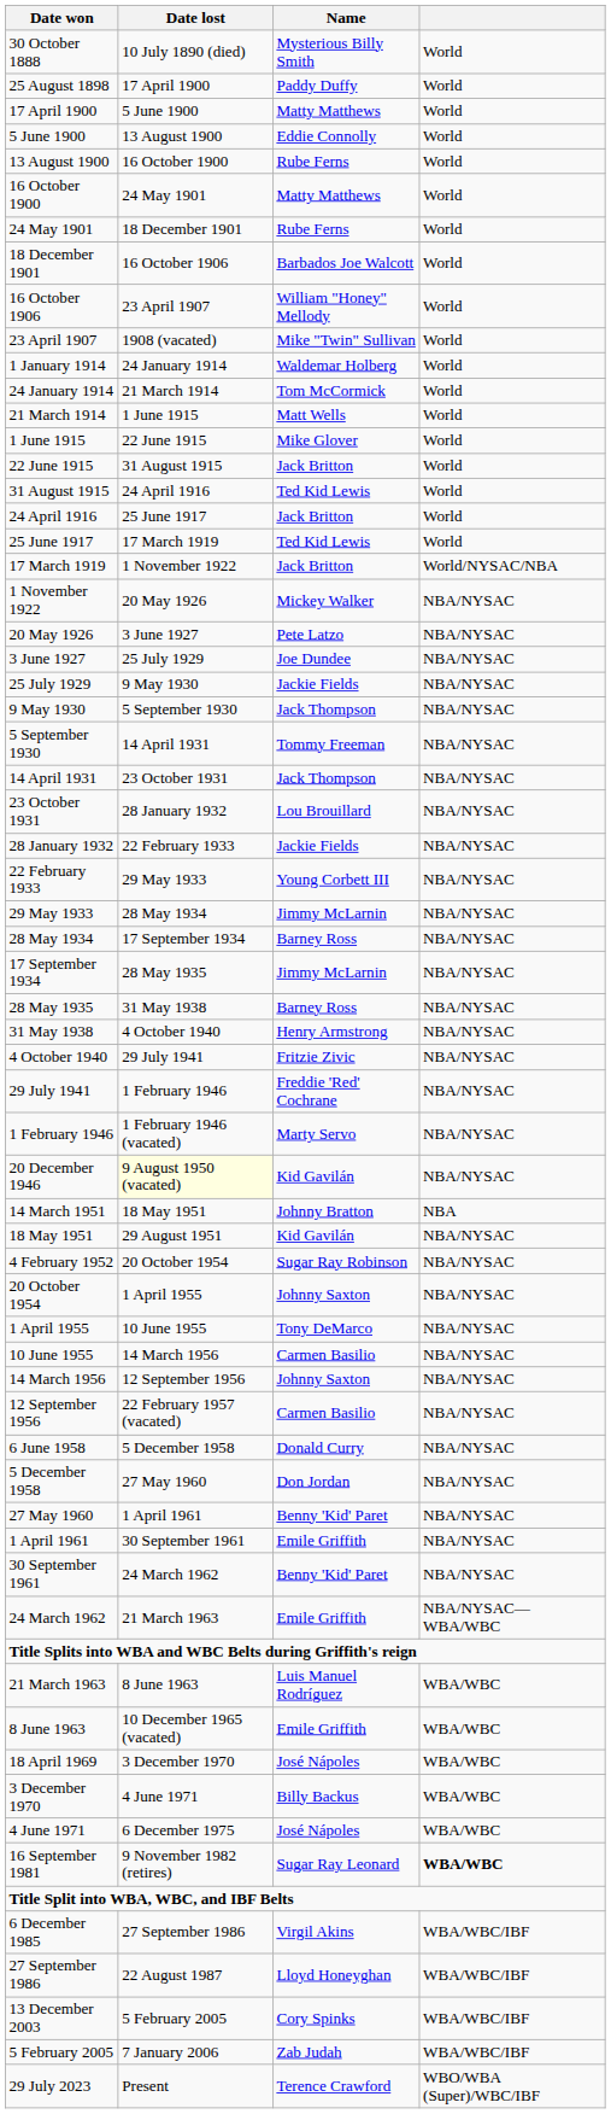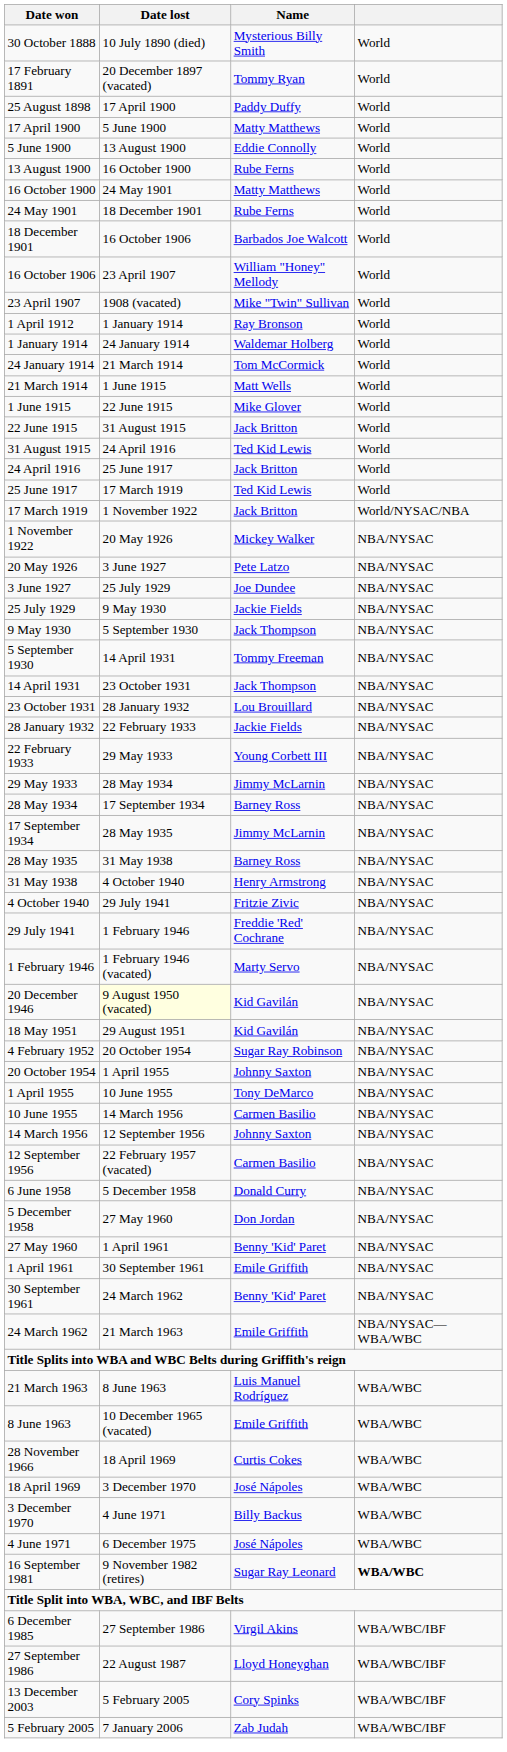 <table class="wikitable">
 <tr>
 <th>Date won</th>
 <th>Date lost</th>
 <th>Name</th>
 <th></th>
 </tr>
 <tr>
 <td>30 October 1888</td>
 <td>10 July 1890 (died)</td>
 <td><a href='#'>Mysterious Billy Smith</a></td>
+<td>World</td>
+</tr>
+<tr>
+<td>17 February 1891</td>
+<td>20 December 1897 (vacated)</td>
+<td><a href='#'>Tommy Ryan</a> </td>
 <td>World</td>
 </tr>
 <tr>
 <td>25 August 1898</td>
 <td>17 April 1900</td>
 <td><a href='#'>Paddy Duffy</a></td>
 <td>World</td>
 </tr>
 <tr>
 <td>17 April 1900</td>
 <td>5 June 1900</td>
 <td><a href='#'>Matty Matthews</a></td>
 <td>World</td>
 </tr>
 <tr>
 <td>5 June 1900</td>
 <td>13 August 1900</td>
 <td><a href='#'>Eddie Connolly</a></td>
 <td>World</td>
 </tr>
 <tr>
 <td>13 August 1900</td>
 <td>16 October 1900</td>
 <td><a href='#'>Rube Ferns</a></td>
 <td>World</td>
 </tr>
 <tr>
 <td>16 October 1900</td>
 <td>24 May 1901</td>
 <td><a href='#'>Matty Matthews</a></td>
 <td>World</td>
 </tr>
 <tr>
 <td>24 May 1901</td>
 <td>18 December 1901</td>
 <td><a href='#'>Rube Ferns</a></td>
 <td>World</td>
 </tr>
 <tr>
 <td>18 December 1901</td>
 <td>16 October 1906</td>
 <td><a href='#'>Barbados Joe Walcott</a></td>
 <td>World</td>
 </tr>
 <tr>
 <td>16 October 1906</td>
 <td>23 April 1907</td>
 <td><a href='#'>William "Honey" Mellody</a></td>
 <td>World</td>
 </tr>
 <tr>
 <td>23 April 1907</td>
 <td>1908 (vacated)</td>
 <td><a href='#'>Mike "Twin" Sullivan</a></td>
+<td>World</td>
+</tr>
+<tr>
+<td>1 April 1912</td>
+<td>1 January 1914</td>
+<td><a href='#'>Ray Bronson</a></td>
 <td>World</td>
 </tr>
 <tr>
 <td>1 January 1914</td>
 <td>24 January 1914</td>
 <td><a href='#'>Waldemar Holberg</a></td>
 <td>World</td>
 </tr>
 <tr>
 <td>24 January 1914</td>
 <td>21 March 1914</td>
 <td><a href='#'>Tom McCormick</a></td>
 <td>World</td>
 </tr>
 <tr>
 <td>21 March 1914</td>
 <td>1 June 1915</td>
 <td><a href='#'>Matt Wells</a></td>
 <td>World</td>
 </tr>
 <tr>
 <td>1 June 1915</td>
 <td>22 June 1915</td>
 <td><a href='#'>Mike Glover</a></td>
 <td>World</td>
 </tr>
 <tr>
 <td>22 June 1915</td>
 <td>31 August 1915</td>
 <td><a href='#'>Jack Britton</a></td>
 <td>World</td>
 </tr>
 <tr>
 <td>31 August 1915</td>
 <td>24 April 1916</td>
 <td><a href='#'>Ted Kid Lewis</a></td>
 <td>World</td>
 </tr>
 <tr>
 <td>24 April 1916</td>
 <td>25 June 1917</td>
 <td><a href='#'>Jack Britton</a></td>
 <td>World</td>
 </tr>
 <tr>
 <td>25 June 1917</td>
 <td>17 March 1919</td>
 <td><a href='#'>Ted Kid Lewis</a></td>
 <td>World</td>
 </tr>
 <tr>
 <td>17 March 1919</td>
 <td>1 November 1922</td>
 <td><a href='#'>Jack Britton</a></td>
 <td>World/NYSAC/NBA</td>
 </tr>
 <tr>
 <td>1 November 1922</td>
 <td>20 May 1926</td>
 <td><a href='#'>Mickey Walker</a></td>
 <td>NBA/NYSAC</td>
 </tr>
 <tr>
 <td>20 May 1926</td>
 <td>3 June 1927</td>
 <td><a href='#'>Pete Latzo</a></td>
 <td>NBA/NYSAC</td>
 </tr>
 <tr>
 <td>3 June 1927</td>
 <td>25 July 1929</td>
 <td><a href='#'>Joe Dundee</a></td>
 <td>NBA/NYSAC</td>
 </tr>
 <tr>
 <td>25 July 1929</td>
 <td>9 May 1930</td>
 <td><a href='#'>Jackie Fields</a></td>
 <td>NBA/NYSAC</td>
 </tr>
 <tr>
 <td>9 May 1930</td>
 <td>5 September 1930</td>
 <td><a href='#'>Jack Thompson</a></td>
 <td>NBA/NYSAC</td>
 </tr>
 <tr>
 <td>5 September 1930</td>
 <td>14 April 1931</td>
 <td><a href='#'>Tommy Freeman</a></td>
 <td>NBA/NYSAC</td>
 </tr>
 <tr>
 <td>14 April 1931</td>
 <td>23 October 1931</td>
 <td><a href='#'>Jack Thompson</a></td>
 <td>NBA/NYSAC</td>
 </tr>
 <tr>
 <td>23 October 1931</td>
 <td>28 January 1932</td>
 <td><a href='#'>Lou Brouillard</a></td>
 <td>NBA/NYSAC</td>
 </tr>
 <tr>
 <td>28 January 1932</td>
 <td>22 February 1933</td>
 <td><a href='#'>Jackie Fields</a></td>
 <td>NBA/NYSAC</td>
 </tr>
 <tr>
 <td>22 February 1933</td>
 <td>29 May 1933</td>
 <td><a href='#'>Young Corbett III</a></td>
 <td>NBA/NYSAC</td>
 </tr>
 <tr>
 <td>29 May 1933</td>
 <td>28 May 1934</td>
 <td><a href='#'>Jimmy McLarnin</a></td>
 <td>NBA/NYSAC</td>
 </tr>
 <tr>
 <td>28 May 1934</td>
 <td>17 September 1934</td>
 <td><a href='#'>Barney Ross</a></td>
 <td>NBA/NYSAC</td>
 </tr>
 <tr>
 <td>17 September 1934</td>
 <td>28 May 1935</td>
 <td><a href='#'>Jimmy McLarnin</a></td>
 <td>NBA/NYSAC</td>
 </tr>
 <tr>
 <td>28 May 1935</td>
 <td>31 May 1938</td>
 <td><a href='#'>Barney Ross</a></td>
 <td>NBA/NYSAC</td>
 </tr>
 <tr>
 <td>31 May 1938</td>
 <td>4 October 1940</td>
 <td><a href='#'>Henry Armstrong</a></td>
 <td>NBA/NYSAC</td>
 </tr>
 <tr>
 <td>4 October 1940</td>
 <td>29 July 1941</td>
 <td><a href='#'>Fritzie Zivic</a></td>
 <td>NBA/NYSAC</td>
 </tr>
 <tr>
 <td>29 July 1941</td>
 <td>1 February 1946</td>
 <td><a href='#'>Freddie 'Red' Cochrane</a></td>
 <td>NBA/NYSAC</td>
 </tr>
 <tr>
 <td>1 February 1946</td>
 <td>1 February 1946 (vacated)</td>
 <td><a href='#'>Marty Servo</a></td>
 <td>NBA/NYSAC</td>
 </tr>
 <tr>
 <td>20 December 1946</td>
 <td style="background: lightyellow;">9 August 1950 (vacated)</td>
 <td><a href='#'>Kid Gavilán</a></td>
 <td>NBA/NYSAC</td>
 </tr>
 <tr>
-<td>14 March 1951</td>
-<td>18 May 1951</td>
-<td><a href='#'>Johnny Bratton</a></td>
-<td>NBA</td>
-</tr>
-<tr>
 <td>18 May 1951</td>
 <td>29 August 1951</td>
 <td><a href='#'>Kid Gavilán</a></td>
 <td>NBA/NYSAC</td>
 </tr>
 <tr>
 <td>4 February 1952</td>
 <td>20 October 1954</td>
 <td><a href='#'>Sugar Ray Robinson</a></td>
 <td>NBA/NYSAC</td>
 </tr>
 <tr>
 <td>20 October 1954</td>
 <td>1 April 1955</td>
 <td><a href='#'>Johnny Saxton</a></td>
 <td>NBA/NYSAC</td>
 </tr>
 <tr>
 <td>1 April 1955</td>
 <td>10 June 1955</td>
 <td><a href='#'>Tony DeMarco</a></td>
 <td>NBA/NYSAC</td>
 </tr>
 <tr>
 <td>10 June 1955</td>
 <td>14 March 1956</td>
 <td><a href='#'>Carmen Basilio</a></td>
 <td>NBA/NYSAC</td>
 </tr>
 <tr>
 <td>14 March 1956</td>
 <td>12 September 1956</td>
 <td><a href='#'>Johnny Saxton</a></td>
 <td>NBA/NYSAC</td>
 </tr>
 <tr>
 <td>12 September 1956</td>
 <td>22 February 1957 (vacated)</td>
 <td><a href='#'>Carmen Basilio</a></td>
 <td>NBA/NYSAC</td>
 </tr>
 <tr>
 <td>6 June 1958</td>
 <td>5 December 1958</td>
 <td><a href='#'>Donald Curry</a></td>
 <td>NBA/NYSAC</td>
 </tr>
 <tr>
 <td>5 December 1958</td>
 <td>27 May 1960</td>
 <td><a href='#'>Don Jordan</a></td>
 <td>NBA/NYSAC</td>
 </tr>
 <tr>
 <td>27 May 1960</td>
 <td>1 April 1961</td>
 <td><a href='#'>Benny 'Kid' Paret</a></td>
 <td>NBA/NYSAC</td>
 </tr>
 <tr>
 <td>1 April 1961</td>
 <td>30 September 1961</td>
 <td><a href='#'>Emile Griffith</a></td>
 <td>NBA/NYSAC</td>
 </tr>
 <tr>
 <td>30 September 1961</td>
 <td>24 March 1962</td>
 <td><a href='#'>Benny 'Kid' Paret</a></td>
 <td>NBA/NYSAC</td>
 </tr>
 <tr>
 <td>24 March 1962</td>
 <td>21 March 1963</td>
 <td><a href='#'>Emile Griffith</a></td>
 <td>NBA/NYSAC—WBA/WBC</td>
 </tr>
 <tr>
 <td colspan=4><strong>Title Splits into WBA and WBC Belts during Griffith's reign</strong></td>
 </tr>
 <tr>
 <td>21 March 1963</td>
 <td>8 June 1963</td>
 <td><a href='#'>Luis Manuel Rodríguez</a></td>
 <td>WBA/WBC</td>
 </tr>
 <tr>
 <td>8 June 1963</td>
 <td>10 December 1965 (vacated)</td>
 <td><a href='#'>Emile Griffith</a></td>
 <td>WBA/WBC</td>
 </tr>
 <tr>
+<td>28 November 1966</td>
+<td>18 April 1969</td>
+<td><a href='#'>Curtis Cokes</a></td>
+<td>WBA/WBC</td>
+</tr>
+<tr>
 <td>18 April 1969</td>
 <td>3 December 1970</td>
 <td><a href='#'>José Nápoles</a></td>
 <td>WBA/WBC</td>
 </tr>
 <tr>
 <td>3 December 1970</td>
 <td>4 June 1971</td>
 <td><a href='#'>Billy Backus</a></td>
 <td>WBA/WBC</td>
 </tr>
 <tr>
 <td>4 June 1971</td>
 <td>6 December 1975</td>
 <td><a href='#'>José Nápoles</a></td>
 <td>WBA/WBC</td>
 </tr>
 <tr>
 <td>16 September 1981</td>
 <td>9 November 1982 (retires)</td>
 <td><a href='#'>Sugar Ray Leonard</a></td>
 <td><strong>WBA/WBC</strong></td>
 </tr>
 <tr>
 <td colspan=4><strong>Title Split into WBA, WBC, and IBF Belts</strong></td>
 </tr>
 <tr>
 <td>6 December 1985</td>
 <td>27 September 1986</td>
 <td><a href='#'>Virgil Akins</a></td>
 <td>WBA/WBC/IBF</td>
 </tr>
 <tr>
 <td>27 September 1986</td>
 <td>22 August 1987</td>
 <td><a href='#'>Lloyd Honeyghan</a></td>
 <td>WBA/WBC/IBF</td>
 </tr>
 <tr>
 <td>13 December 2003</td>
 <td>5 February 2005</td>
 <td><a href='#'>Cory Spinks</a></td>
 <td>WBA/WBC/IBF</td>
 </tr>
 <tr>
 <td>5 February 2005</td>
 <td>7 January 2006</td>
 <td><a href='#'>Zab Judah</a></td>
 <td>WBA/WBC/IBF</td>
 </tr>
-<tr>
-<td>29 July 2023</td>
-<td>Present</td>
-<td> <a href='#'>Terence Crawford</a></td>
-<td>WBO/WBA (Super)/WBC/IBF</td>
-</tr>
 </table>
